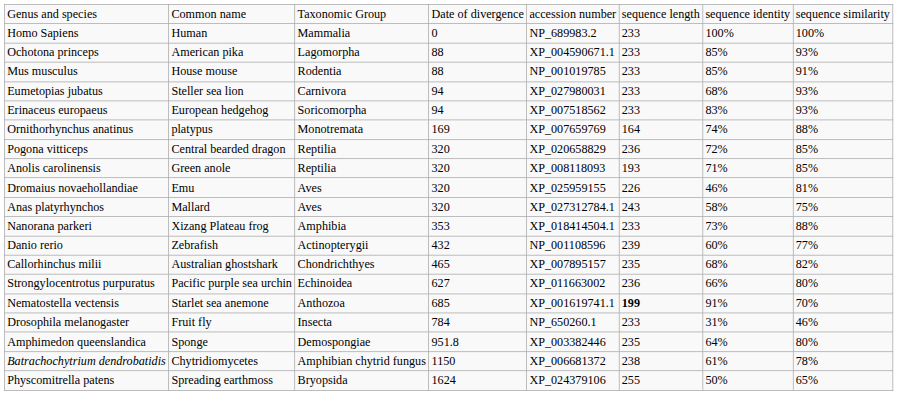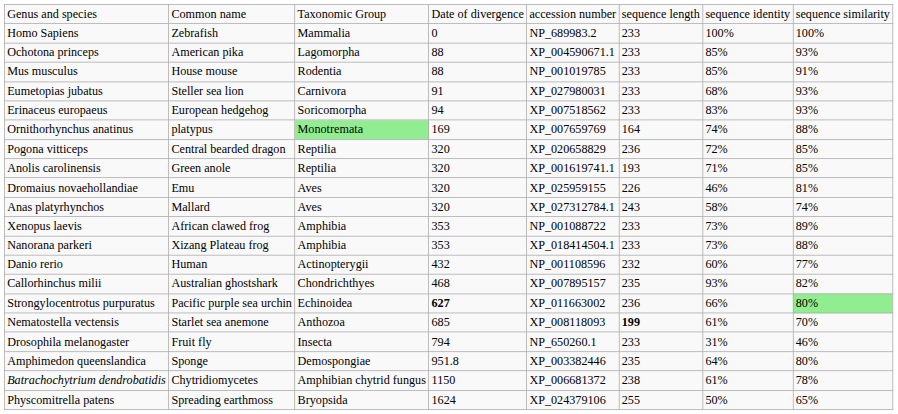 <table class="wikitable">
 <tr>
 <td>Genus and species</td>
 <td>Common name</td>
 <td>Taxonomic Group</td>
 <td>Date of divergence</td>
 <td>accession number</td>
 <td>sequence length</td>
 <td>sequence identity</td>
 <td>sequence similarity</td>
 </tr>
 <tr>
 <td>Homo Sapiens</td>
-<td>Human</td>
+<td>Zebrafish</td>
 <td>Mammalia</td>
 <td>0</td>
 <td>NP_689983.2</td>
 <td>233</td>
 <td>100%</td>
 <td>100%</td>
 </tr>
 <tr>
 <td>Ochotona princeps</td>
 <td>American pika</td>
 <td>Lagomorpha</td>
 <td>88</td>
 <td>XP_004590671.1</td>
 <td>233</td>
 <td>85%</td>
 <td>93%</td>
 </tr>
 <tr>
 <td>Mus musculus</td>
 <td>House mouse</td>
 <td>Rodentia</td>
 <td>88</td>
 <td>NP_001019785</td>
 <td>233</td>
 <td>85%</td>
 <td>91%</td>
 </tr>
 <tr>
 <td>Eumetopias jubatus</td>
 <td>Steller sea lion</td>
 <td>Carnivora</td>
-<td>94</td>
+<td>91</td>
 <td>XP_027980031</td>
 <td>233</td>
 <td>68%</td>
 <td>93%</td>
 </tr>
 <tr>
 <td>Erinaceus europaeus</td>
 <td>European hedgehog</td>
 <td>Soricomorpha</td>
 <td>94</td>
 <td>XP_007518562</td>
 <td>233</td>
 <td>83%</td>
 <td>93%</td>
 </tr>
 <tr>
 <td>Ornithorhynchus anatinus</td>
 <td>platypus</td>
-<td>Monotremata</td>
+<td style="background: lightgreen;">Monotremata</td>
 <td>169</td>
 <td>XP_007659769</td>
 <td>164</td>
 <td>74%</td>
 <td>88%</td>
 </tr>
 <tr>
 <td>Pogona vitticeps</td>
 <td>Central bearded dragon</td>
 <td>Reptilia</td>
 <td>320</td>
 <td>XP_020658829</td>
 <td>236</td>
 <td>72%</td>
 <td>85%</td>
 </tr>
 <tr>
 <td>Anolis carolinensis</td>
 <td>Green anole</td>
 <td>Reptilia</td>
 <td>320</td>
-<td>XP_008118093</td>
+<td>XP_001619741.1</td>
 <td>193</td>
 <td>71%</td>
 <td>85%</td>
 </tr>
 <tr>
 <td>Dromaius novaehollandiae</td>
 <td>Emu</td>
 <td>Aves</td>
 <td>320</td>
 <td>XP_025959155</td>
 <td>226</td>
 <td>46%</td>
 <td>81%</td>
 </tr>
 <tr>
 <td>Anas platyrhynchos</td>
 <td>Mallard</td>
 <td>Aves</td>
 <td>320</td>
 <td>XP_027312784.1</td>
 <td>243</td>
 <td>58%</td>
-<td>75%</td>
+<td>74%</td>
+</tr>
+<tr>
+<td>Xenopus laevis</td>
+<td>African clawed frog</td>
+<td>Amphibia</td>
+<td>353</td>
+<td>NP_001088722</td>
+<td>233</td>
+<td>73%</td>
+<td>89%</td>
 </tr>
 <tr>
 <td>Nanorana parkeri</td>
 <td>Xizang Plateau frog</td>
 <td>Amphibia</td>
 <td>353</td>
 <td>XP_018414504.1</td>
 <td>233</td>
 <td>73%</td>
 <td>88%</td>
 </tr>
 <tr>
 <td>Danio rerio</td>
-<td>Zebrafish</td>
+<td>Human</td>
 <td>Actinopterygii</td>
 <td>432</td>
 <td>NP_001108596</td>
-<td>239</td>
+<td>232</td>
 <td>60%</td>
 <td>77%</td>
 </tr>
 <tr>
 <td>Callorhinchus milii</td>
 <td>Australian ghostshark</td>
 <td>Chondrichthyes</td>
-<td>465</td>
+<td>468</td>
 <td>XP_007895157</td>
 <td>235</td>
-<td>68%</td>
+<td>93%</td>
 <td>82%</td>
 </tr>
 <tr>
 <td>Strongylocentrotus purpuratus</td>
 <td>Pacific purple sea urchin</td>
 <td>Echinoidea</td>
-<td>627</td>
+<td><strong>627</strong></td>
 <td>XP_011663002</td>
 <td>236</td>
 <td>66%</td>
-<td>80%</td>
+<td style="background: lightgreen;">80%</td>
 </tr>
 <tr>
 <td>Nematostella vectensis</td>
 <td>Starlet sea anemone</td>
 <td>Anthozoa</td>
 <td>685</td>
-<td>XP_001619741.1</td>
+<td>XP_008118093</td>
 <td><strong>199</strong></td>
-<td>91%</td>
+<td>61%</td>
 <td>70%</td>
 </tr>
 <tr>
 <td>Drosophila melanogaster</td>
 <td>Fruit fly</td>
 <td>Insecta</td>
-<td>784</td>
+<td>794</td>
 <td>NP_650260.1</td>
 <td>233</td>
 <td>31%</td>
 <td>46%</td>
 </tr>
 <tr>
 <td>Amphimedon queenslandica</td>
 <td>Sponge</td>
 <td>Demospongiae</td>
 <td>951.8</td>
 <td>XP_003382446</td>
 <td>235</td>
 <td>64%</td>
 <td>80%</td>
 </tr>
 <tr>
 <td><em>Batrachochytrium dendrobatidis</em></td>
 <td>Chytridiomycetes</td>
 <td>Amphibian chytrid fungus</td>
 <td>1150</td>
 <td>XP_006681372</td>
 <td>238</td>
 <td>61%</td>
 <td>78%</td>
 </tr>
 <tr>
 <td>Physcomitrella patens</td>
 <td>Spreading earthmoss</td>
 <td>Bryopsida</td>
 <td>1624</td>
 <td>XP_024379106</td>
 <td>255</td>
 <td>50%</td>
 <td>65%</td>
 </tr>
 </table>
